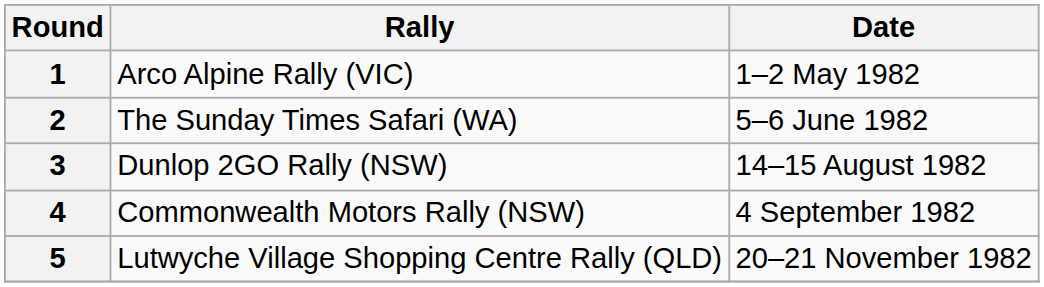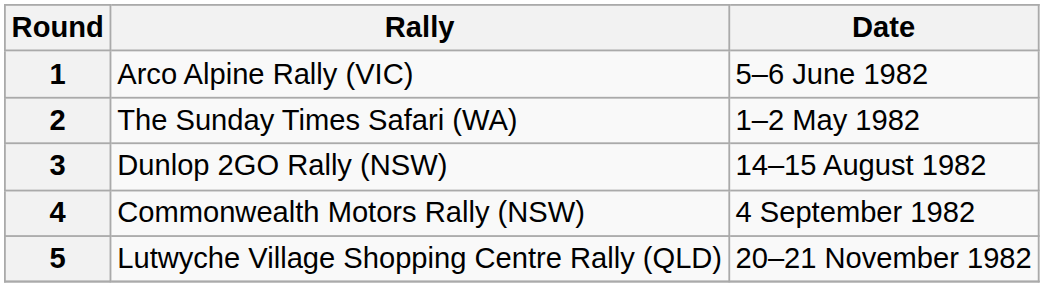 <table class="wikitable" border="1">
 <tr>
 <th>Round</th>
 <th>Rally</th>
 <th>Date</th>
 </tr>
 <tr>
 <th>1</th>
 <td>Arco Alpine Rally (VIC)</td>
-<td>1–2 May 1982</td>
+<td>5–6 June 1982</td>
 </tr>
 <tr>
 <th>2</th>
 <td>The Sunday Times Safari (WA)</td>
-<td>5–6 June 1982</td>
+<td>1–2 May 1982</td>
 </tr>
 <tr>
 <th>3</th>
 <td>Dunlop 2GO Rally (NSW)</td>
 <td>14–15 August 1982</td>
 </tr>
 <tr>
 <th>4</th>
 <td>Commonwealth Motors Rally (NSW)</td>
 <td>4 September 1982</td>
 </tr>
 <tr>
 <th>5</th>
 <td>Lutwyche Village Shopping Centre Rally (QLD)</td>
 <td>20–21 November 1982</td>
 </tr>
 <tr>
 </tr>
 </table>
